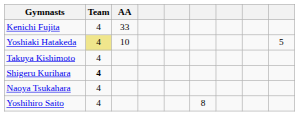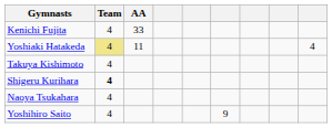 <table class="wikitable sortable collapsible autocollapse plainrowheaders" style="text-align:center; font-size:95%;">
 <tr>
 <th width=28% class=unsortable>Gymnasts</th>
 <th width=9% class=unsortable>Team</th>
 <th width=9% class=unsortable>AA</th>
 <th width=9% class=unsortable></th>
 <th width=9% class=unsortable></th>
 <th width=9% class=unsortable></th>
 <th width=9% class=unsortable></th>
 <th width=9% class=unsortable></th>
 <th width=9% class=unsortable></th>
 </tr>
 <tr>
 <td align=left><a href='#'>Kenichi Fujita</a></td>
 <td>4</td>
 <td>33</td>
 <td></td>
 <td></td>
 <td></td>
 <td></td>
 <td></td>
 <td></td>
 </tr>
 <tr>
 <td align=left><a href='#'>Yoshiaki Hatakeda</a></td>
 <td style="background: khaki;">4</td>
-<td>10</td>
+<td>11</td>
 <td></td>
 <td></td>
 <td></td>
 <td></td>
 <td></td>
-<td>5</td>
+<td>4</td>
 </tr>
 <tr>
 <td align=left><a href='#'>Takuya Kishimoto</a></td>
 <td>4</td>
 <td></td>
 <td></td>
 <td></td>
 <td></td>
 <td></td>
 <td></td>
 <td></td>
 </tr>
 <tr>
 <td align=left><a href='#'>Shigeru Kurihara</a></td>
 <td><strong>4</strong></td>
 <td></td>
 <td></td>
 <td></td>
 <td></td>
 <td></td>
 <td></td>
 <td></td>
 </tr>
 <tr>
 <td align=left><a href='#'>Naoya Tsukahara</a></td>
 <td>4</td>
 <td></td>
 <td></td>
 <td></td>
 <td></td>
 <td></td>
 <td></td>
 <td></td>
 </tr>
 <tr>
 <td align=left><a href='#'>Yoshihiro Saito</a></td>
 <td>4</td>
 <td></td>
 <td></td>
 <td></td>
-<td>8</td>
+<td>9</td>
 <td></td>
 <td></td>
 <td></td>
 </tr>
 </table>
